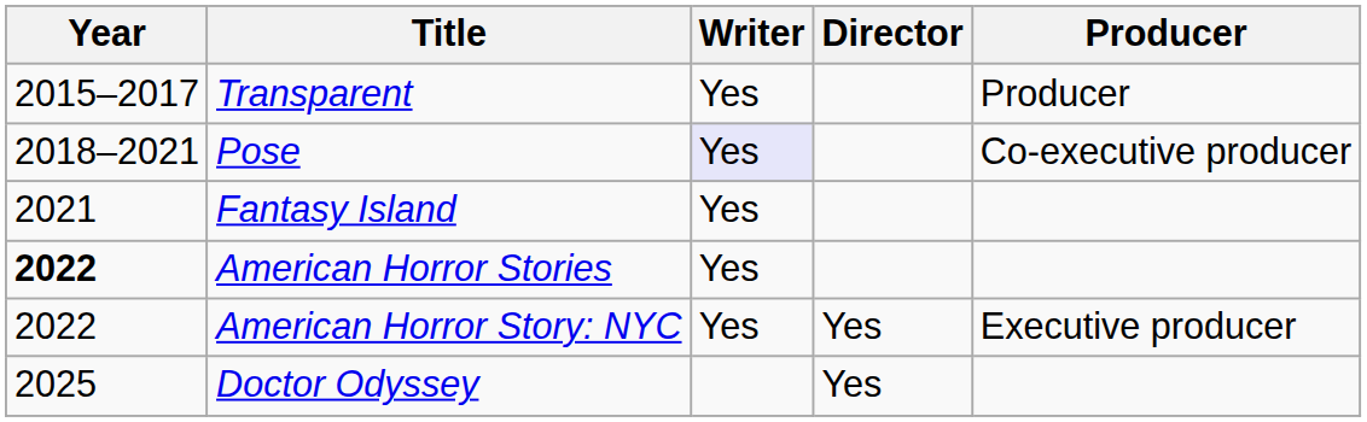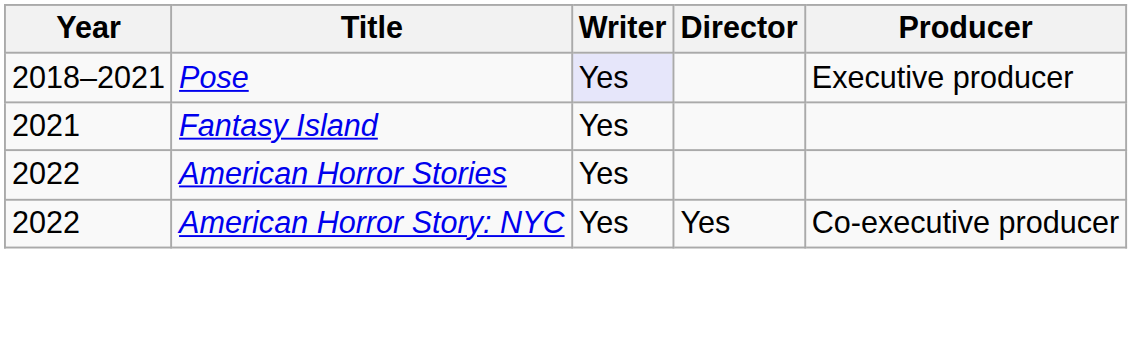 <table class="wikitable">
 <tr>
 <th>Year</th>
 <th>Title</th>
 <th>Writer</th>
 <th>Director</th>
 <th>Producer</th>
 </tr>
 <tr>
-<td>2015–2017</td>
-<td><em><a href='#'>Transparent</a></em></td>
-<td>Yes</td>
-<td></td>
-<td>Producer</td>
-</tr>
-<tr>
 <td>2018–2021</td>
 <td><em><a href='#'>Pose</a></em></td>
 <td style="background: lavender;">Yes</td>
 <td></td>
-<td>Co-executive producer</td>
+<td>Executive producer</td>
 </tr>
 <tr>
 <td>2021</td>
 <td><em><a href='#'>Fantasy Island</a></em></td>
 <td>Yes</td>
 <td></td>
 <td></td>
 </tr>
 <tr>
-<td><strong>2022</strong></td>
+<td>2022</td>
 <td><em><a href='#'>American Horror Stories</a></em></td>
 <td>Yes</td>
 <td></td>
 <td></td>
 </tr>
 <tr>
 <td>2022</td>
 <td><em><a href='#'>American Horror Story: NYC</a></em></td>
 <td>Yes</td>
 <td>Yes</td>
-<td>Executive producer</td>
-</tr>
-<tr>
-<td>2025</td>
-<td><em><a href='#'>Doctor Odyssey</a></em></td>
-<td></td>
-<td>Yes</td>
-<td></td>
+<td>Co-executive producer</td>
 </tr>
 </table>
